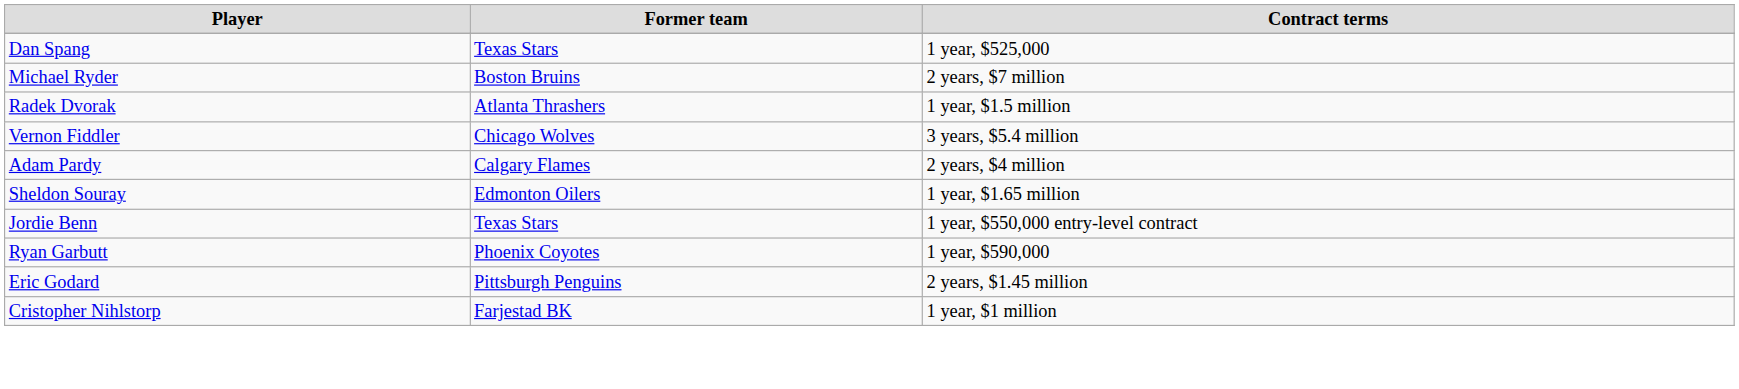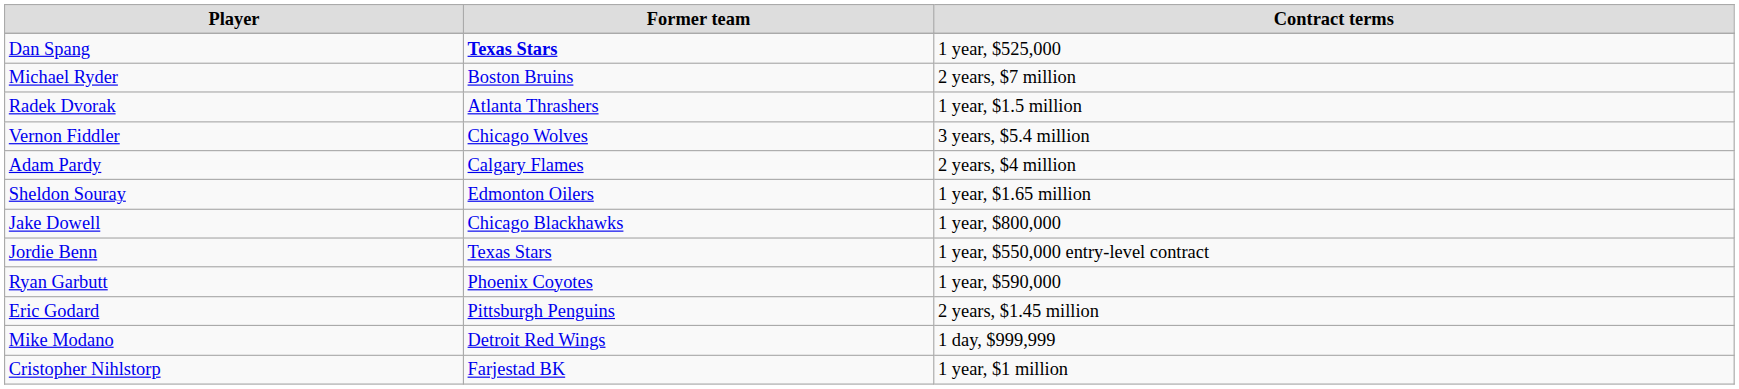 <table class="wikitable" width=95%>
 <tr align="center" bgcolor="#dddddd">
 <td><strong>Player</strong></td>
 <td><strong>Former team</strong></td>
 <td><strong>Contract terms</strong></td>
 </tr>
 <tr>
 </tr>
 <tr>
 <td><a href='#'>Dan Spang</a></td>
-<td><a href='#'>Texas Stars</a></td>
+<td><strong><a href='#'>Texas Stars</a></strong></td>
 <td>1 year, $525,000</td>
 </tr>
 <tr>
 <td><a href='#'>Michael Ryder</a></td>
 <td><a href='#'>Boston Bruins</a></td>
 <td>2 years, $7 million</td>
 </tr>
 <tr>
 <td><a href='#'>Radek Dvorak</a></td>
 <td><a href='#'>Atlanta Thrashers</a></td>
 <td>1 year, $1.5 million</td>
 </tr>
 <tr>
 <td><a href='#'>Vernon Fiddler</a></td>
 <td><a href='#'>Chicago Wolves</a></td>
 <td>3 years, $5.4 million</td>
 </tr>
 <tr>
 <td><a href='#'>Adam Pardy</a></td>
 <td><a href='#'>Calgary Flames</a></td>
 <td>2 years, $4 million</td>
 </tr>
 <tr>
 <td><a href='#'>Sheldon Souray</a></td>
 <td><a href='#'>Edmonton Oilers</a></td>
 <td>1 year, $1.65 million</td>
 </tr>
 <tr>
+<td><a href='#'>Jake Dowell</a></td>
+<td><a href='#'>Chicago Blackhawks</a></td>
+<td>1 year, $800,000</td>
+</tr>
+<tr>
 <td><a href='#'>Jordie Benn</a></td>
 <td><a href='#'>Texas Stars</a></td>
 <td>1 year, $550,000 entry-level contract</td>
 </tr>
 <tr>
 <td><a href='#'>Ryan Garbutt</a></td>
 <td><a href='#'>Phoenix Coyotes</a></td>
 <td>1 year, $590,000</td>
 </tr>
 <tr>
 <td><a href='#'>Eric Godard</a></td>
 <td><a href='#'>Pittsburgh Penguins</a></td>
 <td>2 years, $1.45 million</td>
 </tr>
 <tr>
+<td><a href='#'>Mike Modano</a></td>
+<td><a href='#'>Detroit Red Wings</a></td>
+<td>1 day, $999,999</td>
+</tr>
+<tr>
 <td><a href='#'>Cristopher Nihlstorp</a></td>
 <td><a href='#'>Farjestad BK</a></td>
 <td>1 year, $1 million</td>
 </tr>
 </table>
